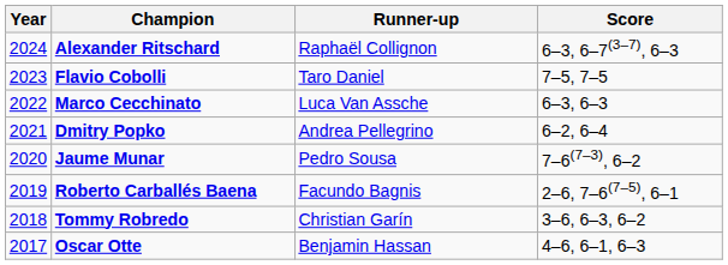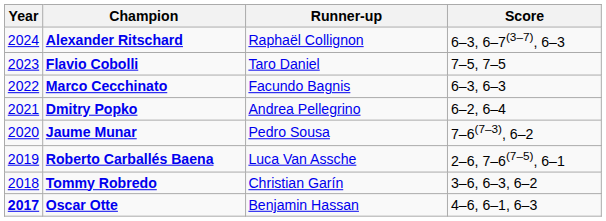 <table class="wikitable" style="font-size:90%">
 <tr>
 <th>Year</th>
 <th width="200">Champion</th>
 <th width="200">Runner-up</th>
 <th width="150">Score</th>
 </tr>
 <tr>
 <td><a href='#'>2024</a></td>
 <td> <strong><a href='#'>Alexander Ritschard</a></strong></td>
 <td> <a href='#'>Raphaël Collignon</a></td>
 <td>6–3, 6–7<sup>(3–7)</sup>, 6–3</td>
 </tr>
 <tr>
 <td><a href='#'>2023</a></td>
 <td> <strong><a href='#'>Flavio Cobolli</a></strong> </td>
 <td> <a href='#'>Taro Daniel</a></td>
 <td>7–5, 7–5</td>
 </tr>
 <tr>
 <td><a href='#'>2022</a></td>
 <td> <strong><a href='#'>Marco Cecchinato</a></strong></td>
-<td> <a href='#'>Luca Van Assche</a></td>
+<td> <a href='#'>Facundo Bagnis</a></td>
 <td>6–3, 6–3</td>
 </tr>
 <tr>
 <td><a href='#'>2021</a></td>
 <td> <strong><a href='#'>Dmitry Popko</a></strong></td>
 <td> <a href='#'>Andrea Pellegrino</a></td>
 <td>6–2, 6–4</td>
 </tr>
 <tr>
 <td><a href='#'>2020</a></td>
 <td> <strong><a href='#'>Jaume Munar</a></strong></td>
 <td> <a href='#'>Pedro Sousa</a></td>
 <td>7–6<sup>(7–3)</sup>, 6–2</td>
 </tr>
 <tr>
 <td><a href='#'>2019</a></td>
 <td> <strong><a href='#'>Roberto Carballés Baena</a></strong></td>
-<td> <a href='#'>Facundo Bagnis</a></td>
+<td> <a href='#'>Luca Van Assche</a></td>
 <td>2–6, 7–6<sup>(7–5)</sup>, 6–1</td>
 </tr>
 <tr>
 <td><a href='#'>2018</a></td>
 <td> <strong><a href='#'>Tommy Robredo</a></strong></td>
 <td> <a href='#'>Christian Garín</a></td>
 <td>3–6, 6–3, 6–2</td>
 </tr>
 <tr>
-<td><a href='#'>2017</a></td>
+<td><strong><a href='#'>2017</a></strong></td>
 <td> <strong><a href='#'>Oscar Otte</a></strong></td>
 <td> <a href='#'>Benjamin Hassan</a></td>
 <td>4–6, 6–1, 6–3</td>
 </tr>
 </table>
